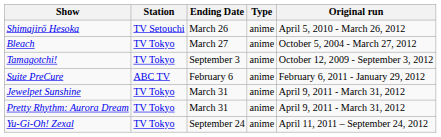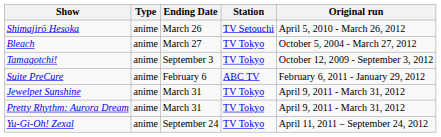 <table class="wikitable sortable">
 <tr>
 <th>Show</th>
+<th>Type</th>
+<th>Ending Date</th>
 <th>Station</th>
-<th>Ending Date</th>
-<th>Type</th>
 <th>Original run</th>
 </tr>
 <tr>
 <td><em><a href='#'>Shimajirō Hesoka</a></em></td>
+<td>anime</td>
+<td>March 26</td>
 <td><a href='#'>TV Setouchi</a></td>
-<td>March 26</td>
-<td>anime</td>
 <td>April 5, 2010 - March 26, 2012</td>
 </tr>
 <tr>
 <td><em><a href='#'>Bleach</a></em></td>
+<td>anime</td>
+<td>March 27</td>
 <td><a href='#'>TV Tokyo</a></td>
-<td>March 27</td>
-<td>anime</td>
 <td>October 5, 2004 - March 27, 2012</td>
 </tr>
 <tr>
 <td><em><a href='#'>Tamagotchi!</a></em></td>
+<td>anime</td>
+<td>September 3</td>
 <td><a href='#'>TV Tokyo</a></td>
-<td>September 3</td>
-<td>anime</td>
 <td>October 12, 2009 - September 3, 2012</td>
 </tr>
 <tr>
 <td><em><a href='#'>Suite PreCure</a></em></td>
+<td>anime</td>
+<td>February 6</td>
 <td><a href='#'>ABC TV</a></td>
-<td>February 6</td>
-<td>anime</td>
 <td>February 6, 2011 - January 29, 2012</td>
 </tr>
 <tr>
 <td><em><a href='#'>Jewelpet Sunshine</a></em></td>
+<td>anime</td>
+<td>March 31</td>
 <td><a href='#'>TV Tokyo</a></td>
-<td>March 31</td>
-<td>anime</td>
 <td>April 9, 2011 - March 31, 2012</td>
 </tr>
 <tr>
 <td><em><a href='#'>Pretty Rhythm: Aurora Dream</a></em></td>
+<td>anime</td>
+<td>March 31</td>
 <td><a href='#'>TV Tokyo</a></td>
-<td>March 31</td>
-<td>anime</td>
 <td>April 9, 2011 - March 31, 2012</td>
 </tr>
 <tr>
 <td><em><a href='#'>Yu-Gi-Oh! Zexal</a></em></td>
+<td>anime</td>
+<td>September 24</td>
 <td><a href='#'>TV Tokyo</a></td>
-<td>September 24</td>
-<td>anime</td>
 <td>April 11, 2011 – September 24, 2012</td>
 </tr>
 </table>
